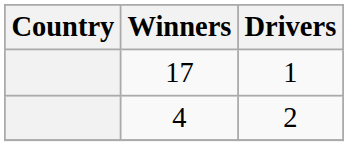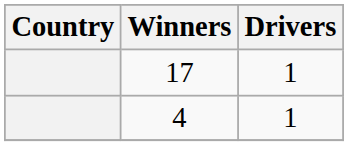 <table class="sortable wikitable plainrowheaders" style="text-align:center">
 <tr>
 <th scope=col>Country</th>
 <th scope=col data-sort-type=number>Winners</th>
 <th scope=col data-sort-type=number>Drivers</th>
 </tr>
 <tr>
 <th scope=row></th>
 <td>17</td>
 <td>1</td>
 </tr>
 <tr>
 <th scope=row></th>
 <td>4</td>
-<td>2</td>
+<td>1</td>
 </tr>
 <tr>
 </tr>
 </table>
